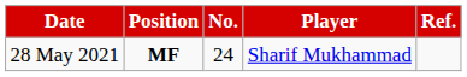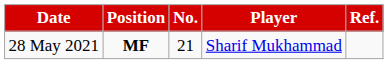 <table class="wikitable plainrowheaders sortable">
 <tr>
 <th style="background:#d50000; color:white;"><strong>Date</strong></th>
 <th style="background:#d50000; color:white;"><strong>Position</strong></th>
 <th style="background:#d50000; color:white;"><strong>No.</strong></th>
 <th style="background:#d50000; color:white;"><strong> Player</strong></th>
 <th style="background:#d50000; color:white;"><strong>Ref.</strong></th>
 </tr>
 <tr>
 <td>28 May 2021</td>
 <td style="text-align:center;"><strong>MF</strong></td>
-<td style="text-align:center;">24</td>
+<td style="text-align:center;">21</td>
 <td> <a href='#'>Sharif Mukhammad</a></td>
 <td></td>
 </tr>
 </table>
